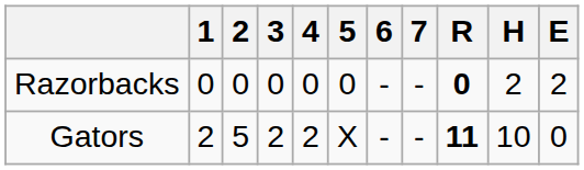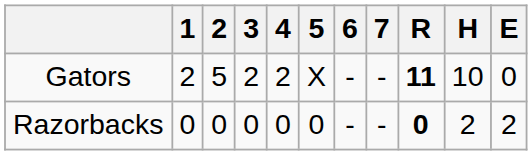 <table align = right border="2" cellpadding="4" cellspacing="0" style="margin: 1em 1em 1em 1em; background: #F9F9F9; border: 1px #aaa solid; border-collapse: collapse;">
 <tr align=center style="background: #F2F2F2;">
 <th></th>
 <th>1</th>
 <th>2</th>
 <th>3</th>
 <th>4</th>
 <th>5</th>
 <th>6</th>
 <th>7</th>
 <th>R</th>
 <th>H</th>
 <th>E</th>
 </tr>
 <tr align=center>
+<td>Gators</td>
+<td>2</td>
+<td>5</td>
+<td>2</td>
+<td>2</td>
+<td>X</td>
+<td>-</td>
+<td>-</td>
+<td><strong>11</strong></td>
+<td>10</td>
+<td>0</td>
+</tr>
+<tr align=center>
 <td>Razorbacks</td>
 <td>0</td>
 <td>0</td>
 <td>0</td>
 <td>0</td>
 <td>0</td>
 <td>-</td>
 <td>-</td>
 <td><strong>0</strong></td>
 <td>2</td>
 <td>2</td>
 </tr>
-<tr align=center>
-<td>Gators</td>
-<td>2</td>
-<td>5</td>
-<td>2</td>
-<td>2</td>
-<td>X</td>
-<td>-</td>
-<td>-</td>
-<td><strong>11</strong></td>
-<td>10</td>
-<td>0</td>
-</tr>
 </table>
